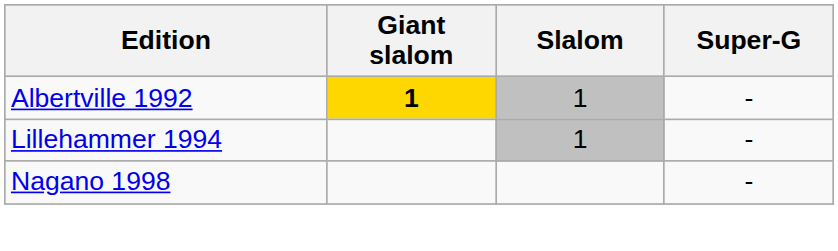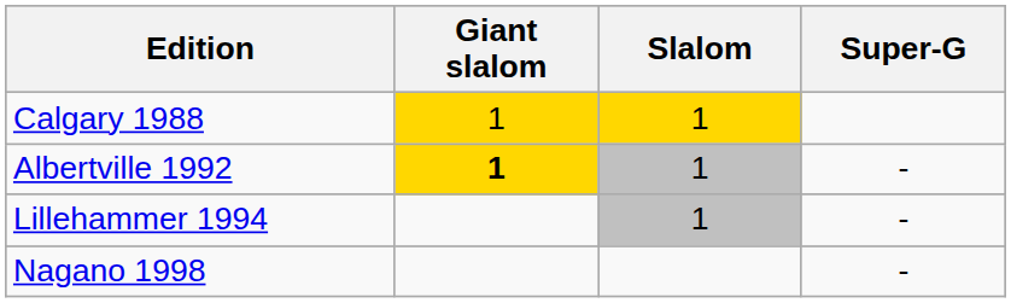 <table class="wikitable" width=500px style="font-size:100%; text-align:center;">
 <tr>
 <th width=200px>Edition</th>
 <th width=100px>Giant slalom</th>
 <th width=100px>Slalom</th>
 <th width=100px>Super-G</th>
+</tr>
+<tr>
+<td align=left> <a href='#'>Calgary 1988</a></td>
+<td bgcolor=gold>1</td>
+<td bgcolor=gold>1</td>
+<td></td>
 </tr>
 <tr>
 <td align=left> <a href='#'>Albertville 1992</a></td>
 <td bgcolor=gold><strong>1</strong></td>
 <td bgcolor=silver>1</td>
 <td>-</td>
 </tr>
 <tr>
 <td align=left> <a href='#'>Lillehammer 1994</a></td>
 <td></td>
 <td bgcolor=silver>1</td>
 <td>-</td>
 </tr>
 <tr>
 <td align=left> <a href='#'>Nagano 1998</a></td>
 <td></td>
 <td></td>
 <td>-</td>
 </tr>
 </table>
